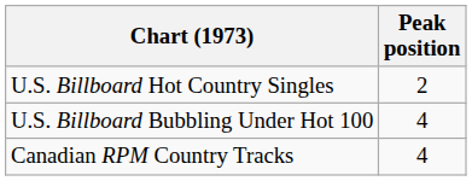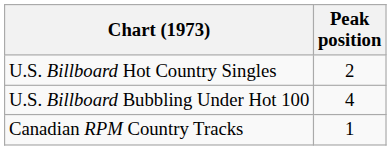 <table class="wikitable sortable">
 <tr>
 <th>Chart (1973)</th>
 <th>Peak<br>position</th>
 </tr>
 <tr>
 <td>U.S. <em>Billboard</em> Hot Country Singles</td>
 <td align="center">2</td>
 </tr>
 <tr>
 <td>U.S. <em>Billboard</em> Bubbling Under Hot 100</td>
 <td align="center">4</td>
 </tr>
 <tr>
 <td>Canadian <em>RPM</em> Country Tracks</td>
-<td align="center">4</td>
+<td align="center">1</td>
 </tr>
 </table>
